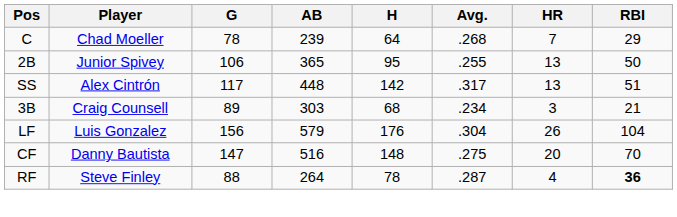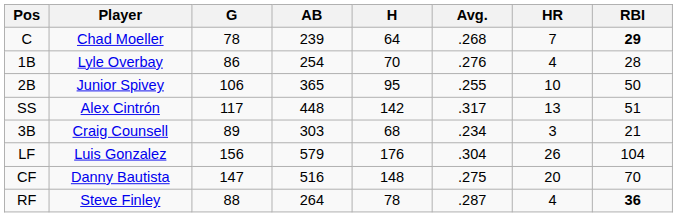 <table class="wikitable sortable">
 <tr>
 <th bgcolor="#DDDDFF" width="5%">Pos</th>
 <th bgcolor="#DDDDFF" width="16%">Player</th>
 <th bgcolor="#DDDDFF" width="9%">G</th>
 <th bgcolor="#DDDDFF" width="9%">AB</th>
 <th bgcolor="#DDDDFF" width="9%">H</th>
 <th bgcolor="#DDDDFF" width="9%">Avg.</th>
 <th bgcolor="#DDDDFF" width="9%">HR</th>
 <th bgcolor="#DDDDFF" width="9%">RBI</th>
 </tr>
 <tr align="center">
 <td>C</td>
 <td><a href='#'>Chad Moeller</a></td>
 <td>78</td>
 <td>239</td>
 <td>64</td>
 <td>.268</td>
 <td>7</td>
-<td>29</td>
+<td><strong>29</strong></td>
+</tr>
+<tr align=center>
+<td>1B</td>
+<td><a href='#'>Lyle Overbay</a></td>
+<td>86</td>
+<td>254</td>
+<td>70</td>
+<td>.276</td>
+<td>4</td>
+<td>28</td>
 </tr>
 <tr align=center>
 <td>2B</td>
 <td><a href='#'>Junior Spivey</a></td>
 <td>106</td>
 <td>365</td>
 <td>95</td>
 <td>.255</td>
-<td>13</td>
+<td>10</td>
 <td>50</td>
 </tr>
 <tr align=center>
 <td>SS</td>
 <td><a href='#'>Alex Cintrón</a></td>
 <td>117</td>
 <td>448</td>
 <td>142</td>
 <td>.317</td>
 <td>13</td>
 <td>51</td>
 </tr>
 <tr align=center>
 <td>3B</td>
 <td><a href='#'>Craig Counsell</a></td>
 <td>89</td>
 <td>303</td>
 <td>68</td>
 <td>.234</td>
 <td>3</td>
 <td>21</td>
 </tr>
 <tr align=center>
 <td>LF</td>
 <td><a href='#'>Luis Gonzalez</a></td>
 <td>156</td>
 <td>579</td>
 <td>176</td>
 <td>.304</td>
 <td>26</td>
 <td>104</td>
 </tr>
 <tr align=center>
 <td>CF</td>
 <td><a href='#'>Danny Bautista</a></td>
 <td>147</td>
 <td>516</td>
 <td>148</td>
 <td>.275</td>
 <td>20</td>
 <td>70</td>
 </tr>
 <tr align=center>
 <td>RF</td>
 <td><a href='#'>Steve Finley</a></td>
 <td>88</td>
 <td>264</td>
 <td>78</td>
 <td>.287</td>
 <td>4</td>
 <td><strong>36</strong></td>
 </tr>
 </table>
